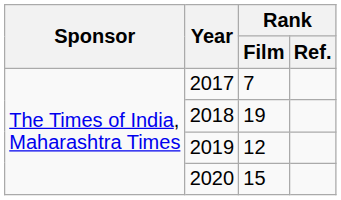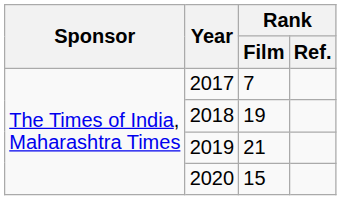 <table class="wikitable">
 <tr>
 <th rowspan="2">Sponsor</th>
 <th rowspan="2">Year</th>
 <th colspan="2">Rank</th>
 </tr>
 <tr>
 <th>Film</th>
 <th>Ref.</th>
 </tr>
 <tr>
 <td rowspan="5"><a href='#'>The Times of India</a>,<br><a href='#'>Maharashtra Times</a></td>
 <td>2017</td>
 <td>7</td>
 <td></td>
 </tr>
 <tr>
 <td>2018</td>
 <td>19</td>
 <td></td>
 </tr>
 <tr>
 <td>2019</td>
-<td>12</td>
+<td>21</td>
 <td></td>
 </tr>
 <tr>
 <td>2020</td>
 <td>15</td>
 <td></td>
 </tr>
 </table>
